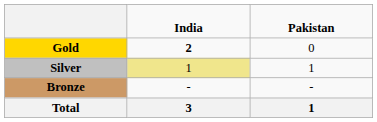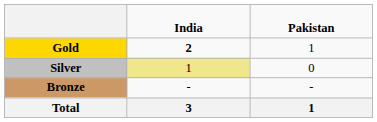 <table class="wikitable" style="text-align:center">
 <tr>
 <th style="width:150px;"></th>
 <td style="width:150px;" style="background-color:#0044AA"><span><br><strong>India</strong></span></td>
 <td style="width:150px;"style="background-color:green"><span><br><strong>Pakistan</strong></span></td>
 </tr>
 <tr>
 <td style="background:gold"><strong>Gold</strong></td>
 <td><strong>2</strong></td>
-<td>0</td>
+<td>1</td>
 </tr>
 <tr>
 <td style="background:silver"><strong>Silver</strong></td>
 <td style="background: khaki;">1</td>
-<td>1</td>
+<td>0</td>
 </tr>
 <tr>
 <td style="background:#cc9966"><strong>Bronze</strong></td>
 <td>-</td>
 <td>-</td>
 </tr>
 <tr>
 <th>Total</th>
 <th><strong>3</strong></th>
 <th>1</th>
 </tr>
 </table>
